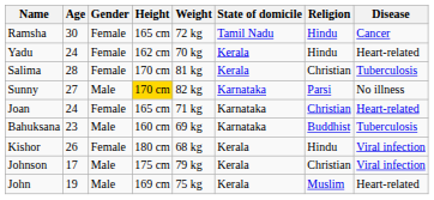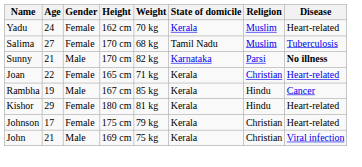 <table class="wikitable">
 <tr>
 <th>Name</th>
 <th>Age</th>
 <th>Gender</th>
 <th>Height</th>
 <th>Weight</th>
 <th>State of domicile</th>
 <th>Religion</th>
 <th>Disease</th>
 </tr>
 <tr>
-<td>Ramsha</td>
-<td>30</td>
-<td>Female</td>
-<td>165 cm</td>
-<td>72 kg</td>
-<td><a href='#'>Tamil Nadu</a></td>
-<td><a href='#'>Hindu</a></td>
-<td><a href='#'>Cancer</a></td>
-</tr>
-<tr>
 <td>Yadu</td>
 <td>24</td>
 <td>Female</td>
 <td>162 cm</td>
 <td>70 kg</td>
 <td><a href='#'>Kerala</a></td>
+<td><a href='#'>Muslim</a></td>
+<td>Heart-related</td>
+</tr>
+<tr>
+<td>Salima</td>
+<td>27</td>
+<td>Female</td>
+<td>170 cm</td>
+<td>68 kg</td>
+<td>Tamil Nadu</td>
+<td><a href='#'>Muslim</a></td>
+<td><a href='#'>Tuberculosis</a></td>
+</tr>
+<tr>
+<td>Sunny</td>
+<td>21</td>
+<td>Male</td>
+<td>170 cm</td>
+<td>82 kg</td>
+<td><a href='#'>Karnataka</a></td>
+<td><a href='#'>Parsi</a></td>
+<td><strong>No illness</strong></td>
+</tr>
+<tr>
+<td>Joan</td>
+<td>22</td>
+<td>Female</td>
+<td>165 cm</td>
+<td>71 kg</td>
+<td>Kerala</td>
+<td><a href='#'>Christian</a></td>
+<td><a href='#'>Heart-related</a></td>
+</tr>
+<tr>
+<td>Rambha</td>
+<td>19</td>
+<td>Male</td>
+<td>167 cm</td>
+<td>85 kg</td>
+<td>Kerala</td>
+<td>Hindu</td>
+<td><a href='#'>Cancer</a></td>
+</tr>
+<tr>
+<td>Kishor</td>
+<td>29</td>
+<td>Female</td>
+<td>180 cm</td>
+<td>81 kg</td>
+<td>Kerala</td>
 <td>Hindu</td>
 <td>Heart-related</td>
 </tr>
 <tr>
-<td>Salima</td>
-<td>28</td>
-<td>Female</td>
-<td>170 cm</td>
-<td>81 kg</td>
-<td><a href='#'>Kerala</a></td>
-<td>Christian</td>
-<td><a href='#'>Tuberculosis</a></td>
-</tr>
-<tr>
-<td>Sunny</td>
-<td>27</td>
-<td>Male</td>
-<td style="background: gold;">170 cm</td>
-<td>82 kg</td>
-<td><a href='#'>Karnataka</a></td>
-<td><a href='#'>Parsi</a></td>
-<td>No illness</td>
-</tr>
-<tr>
-<td>Joan</td>
-<td>24</td>
-<td>Female</td>
-<td>165 cm</td>
-<td>71 kg</td>
-<td>Karnataka</td>
-<td><a href='#'>Christian</a></td>
-<td><a href='#'>Heart-related</a></td>
-</tr>
-<tr>
-<td>Bahuksana</td>
-<td>23</td>
-<td>Male</td>
-<td>160 cm</td>
-<td>69 kg</td>
-<td>Karnataka</td>
-<td><a href='#'>Buddhist</a></td>
-<td><a href='#'>Tuberculosis</a></td>
-</tr>
-<tr>
-<td>Kishor</td>
-<td>26</td>
-<td>Female</td>
-<td>180 cm</td>
-<td>68 kg</td>
-<td>Kerala</td>
-<td>Hindu</td>
-<td><a href='#'>Viral infection</a></td>
-</tr>
-<tr>
 <td>Johnson</td>
 <td>17</td>
-<td>Male</td>
+<td>Female</td>
 <td>175 cm</td>
 <td>79 kg</td>
 <td>Kerala</td>
 <td>Christian</td>
-<td><a href='#'>Viral infection</a></td>
+<td>Heart-related</td>
 </tr>
 <tr>
 <td>John</td>
-<td>19</td>
+<td>21</td>
 <td>Male</td>
 <td>169 cm</td>
 <td>75 kg</td>
 <td>Kerala</td>
-<td><a href='#'>Muslim</a></td>
-<td>Heart-related</td>
+<td>Christian</td>
+<td><a href='#'>Viral infection</a></td>
 </tr>
 </table>
